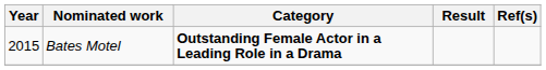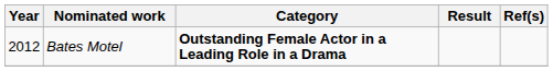 <table class="wikitable">
 <tr>
 <th width=4%>Year</th>
 <th width=27%>Nominated work</th>
 <th width=57%>Category</th>
 <th width=12%>Result</th>
 <th width=4%>Ref(s)</th>
 </tr>
 <tr>
-<td>2015</td>
+<td>2012</td>
 <td><em>Bates Motel</em></td>
 <td><strong>Outstanding Female Actor in a Leading Role in a Drama</strong></td>
 <td></td>
 <td></td>
 </tr>
 <tr>
 </tr>
 </table>
